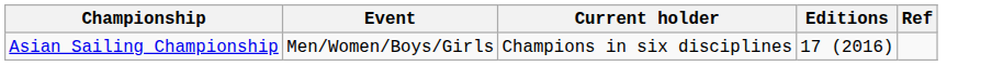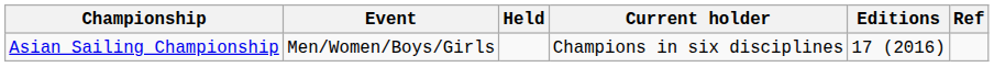 <table class="wikitable sortable" style="text-align:center;">
 <tr>
 <th>Championship</th>
 <th>Event</th>
+<th>Held</th>
 <th>Current holder</th>
 <th>Editions</th>
 <th>Ref</th>
 </tr>
 <tr>
 <td align=left><a href='#'>Asian Sailing Championship</a></td>
 <td>Men/Women/Boys/Girls</td>
+<td></td>
 <td>Champions in six disciplines</td>
 <td>17 (2016)</td>
 <td></td>
 </tr>
 </table>
